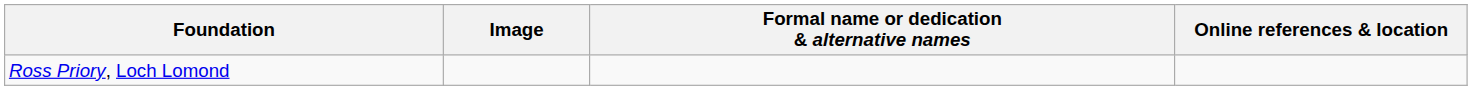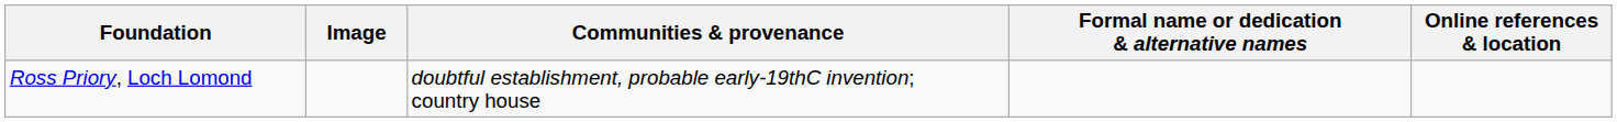 <table width=99% class="wikitable">
 <tr>
 <th width = 15%>Foundation</th>
 <th width = 5%>Image</th>
+<th width = 30%>Communities & provenance</th>
 <th width = 20%>Formal name or dedication <br>& <em>alternative names</em></th>
 <th width = 10%>Online references & location</th>
 </tr>
 <tr valign=top>
 <td><em><a href='#'>Ross Priory</a></em>, <a href='#'>Loch Lomond</a></td>
 <td></td>
+<td><em>doubtful establishment, probable early-19thC invention</em>;<br>country house</td>
 <td></td>
 <td> <em></em></td>
 </tr>
 </table>
